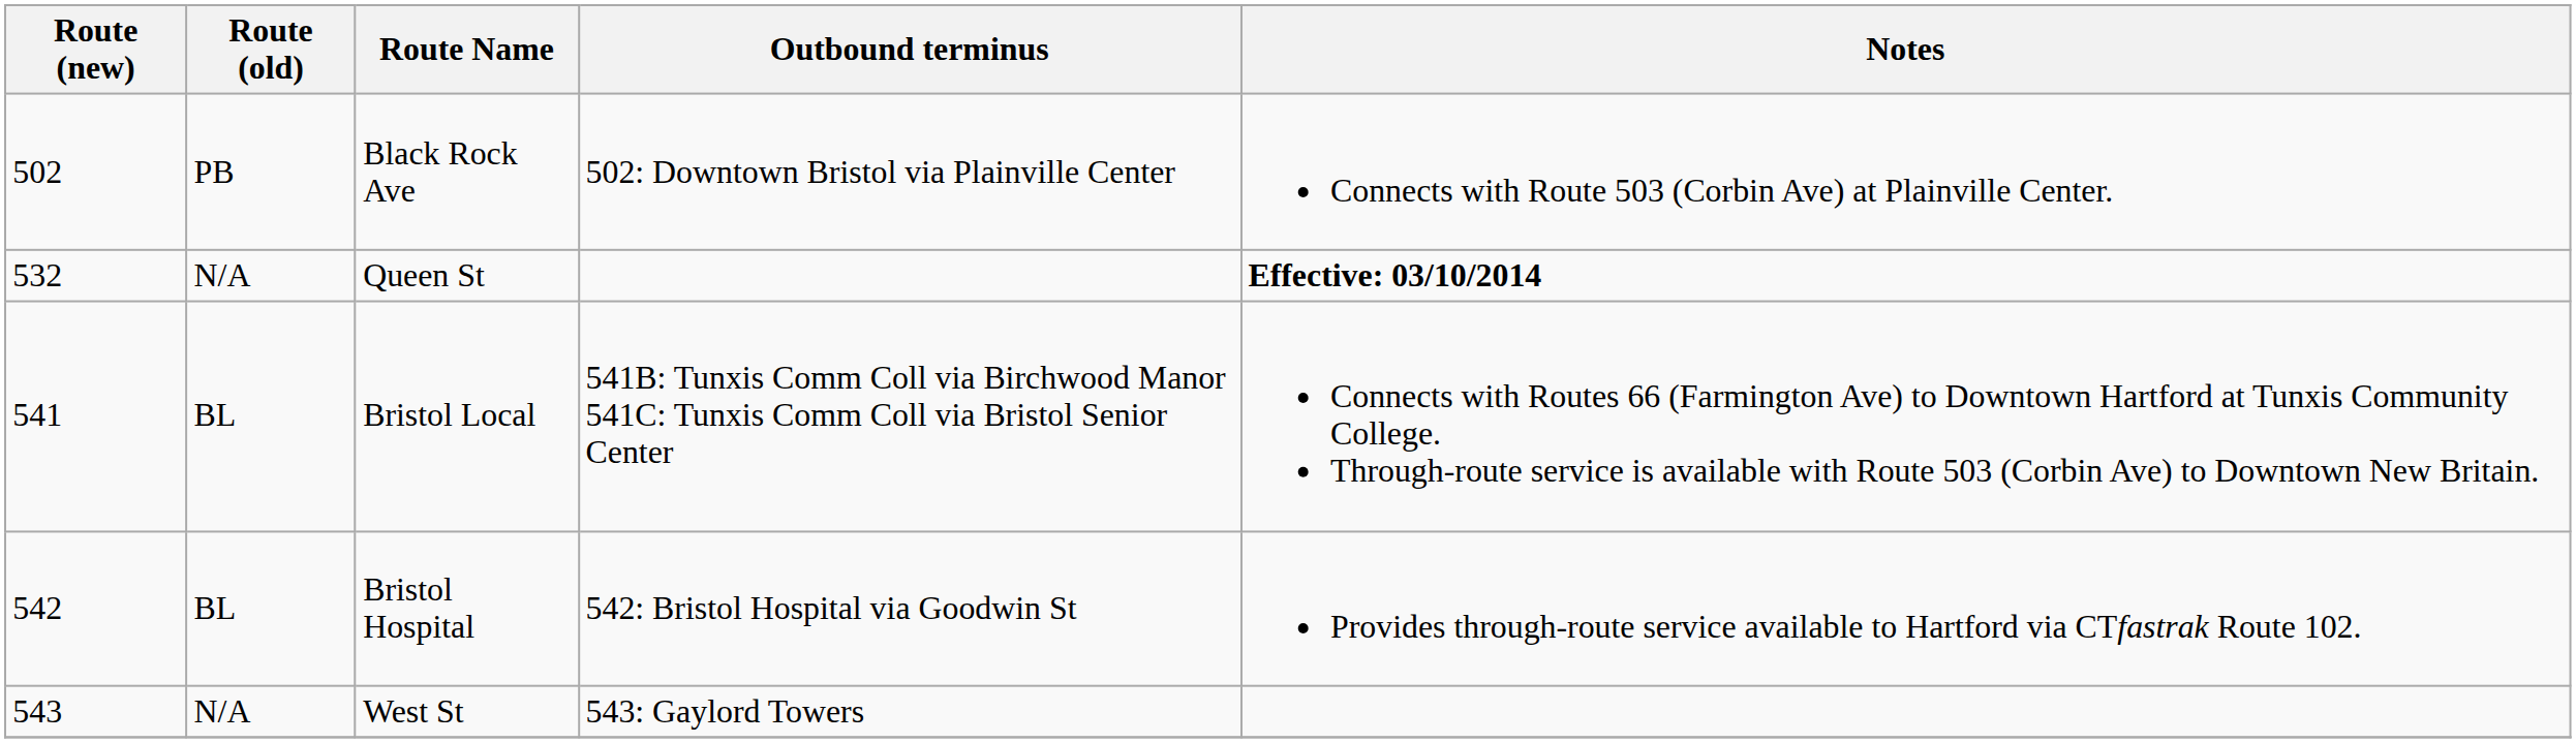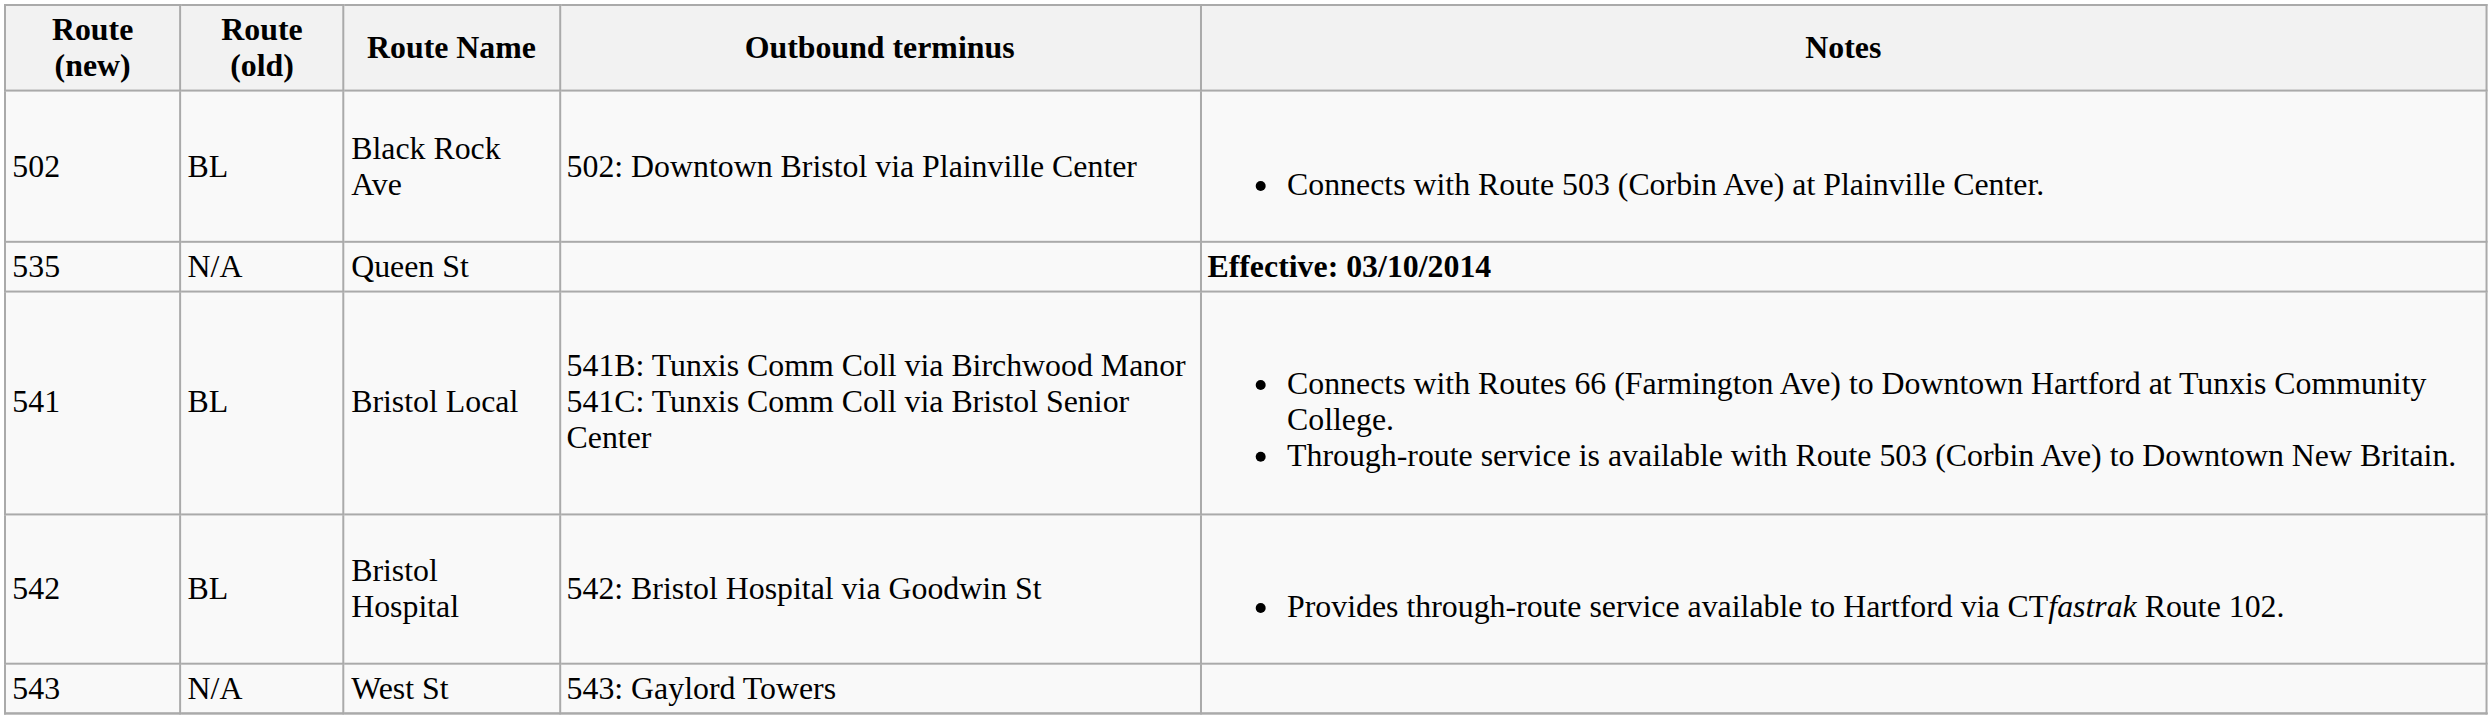 <table class="wikitable">
 <tr>
 <th>Route (new)</th>
 <th>Route (old)</th>
 <th>Route Name</th>
 <th>Outbound terminus</th>
 <th>Notes</th>
 </tr>
 <tr>
 <td>502</td>
-<td>PB</td>
+<td>BL</td>
 <td>Black Rock Ave</td>
 <td>502: Downtown Bristol via Plainville Center</td>
 <td><br><ul><li>Connects with Route 503 (Corbin Ave) at Plainville Center.</li></ul></td>
 </tr>
 <tr>
-<td>532</td>
+<td>535</td>
 <td>N/A</td>
 <td>Queen St</td>
 <td></td>
 <td><strong>Effective: 03/10/2014</strong></td>
 </tr>
 <tr>
 <td>541</td>
 <td>BL</td>
 <td>Bristol Local</td>
 <td>541B: Tunxis Comm Coll via Birchwood Manor<br>541C: Tunxis Comm Coll via Bristol Senior Center</td>
 <td><br><ul><li>Connects with Routes 66 (Farmington Ave) to Downtown Hartford at Tunxis Community College.</li><li>Through-route service is available with Route 503 (Corbin Ave) to Downtown New Britain.</li></ul></td>
 </tr>
 <tr>
 <td>542</td>
 <td>BL</td>
 <td>Bristol Hospital</td>
 <td>542: Bristol Hospital via Goodwin St</td>
 <td><br><ul><li>Provides through-route service available to Hartford via CT<em>fastrak</em> Route 102.</li></ul></td>
 </tr>
 <tr>
 <td>543</td>
 <td>N/A</td>
 <td>West St</td>
 <td>543: Gaylord Towers</td>
 <td></td>
 </tr>
 <tr>
 </tr>
 </table>
